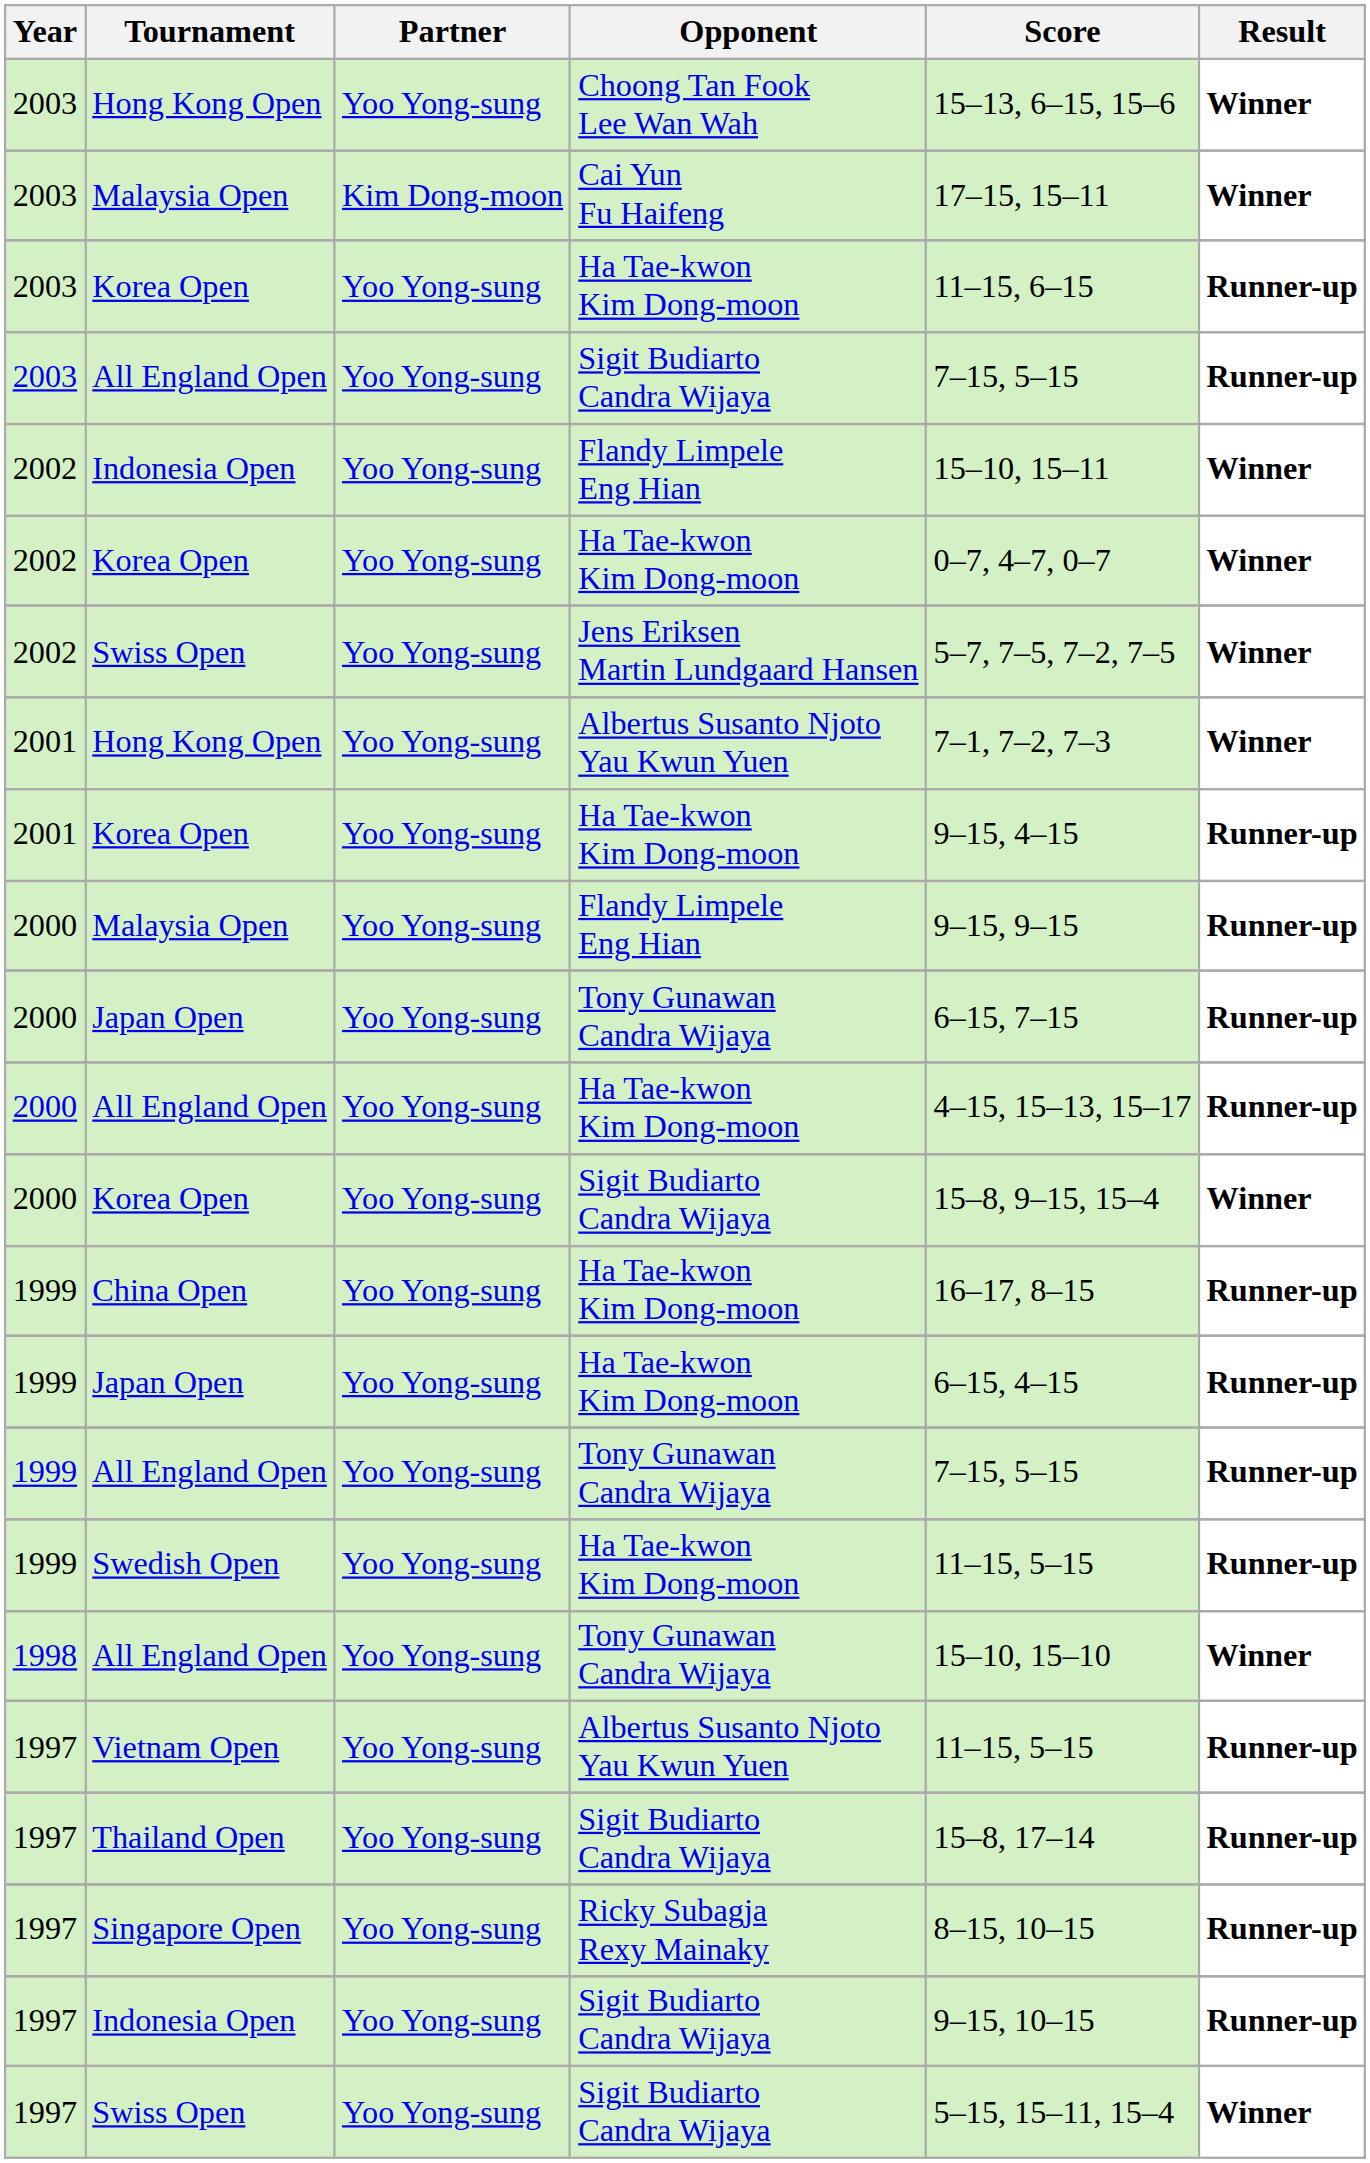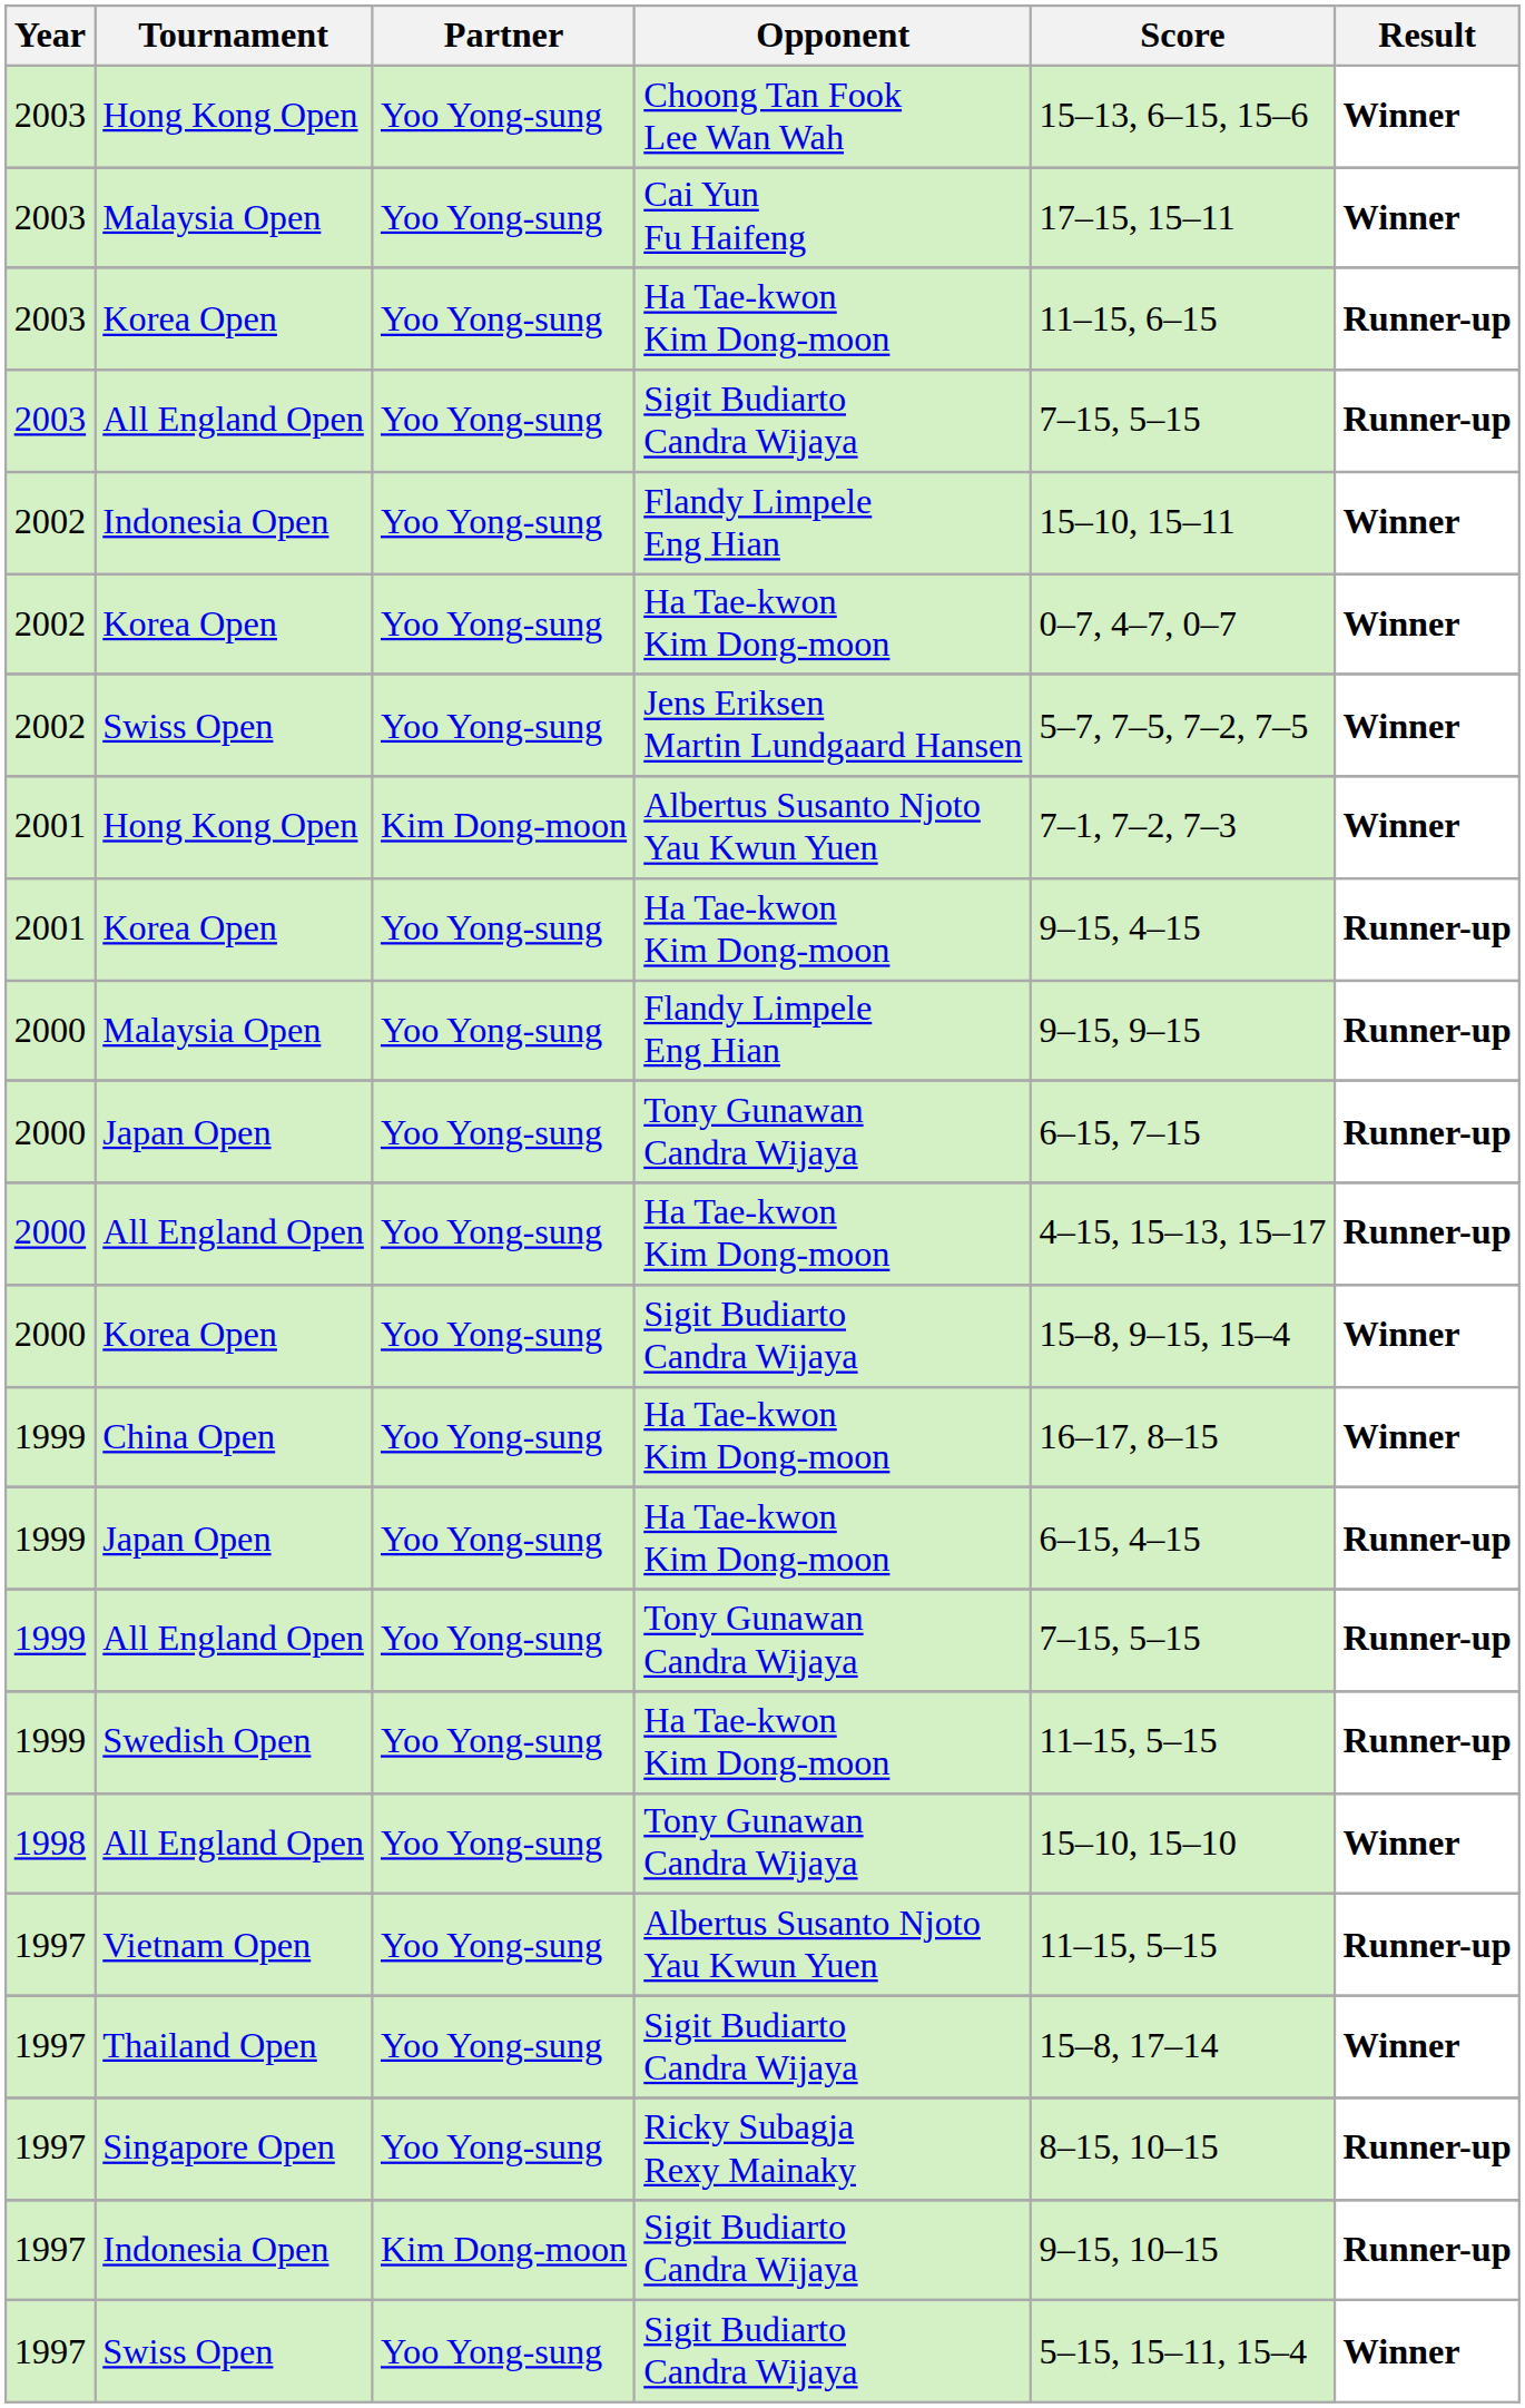 <table class="sortable wikitable" style="font-size: 90%;">
 <tr>
 <th>Year</th>
 <th>Tournament</th>
 <th>Partner</th>
 <th>Opponent</th>
 <th>Score</th>
 <th>Result</th>
 </tr>
 <tr style="background:#D4F1C5">
 <td align="center">2003</td>
 <td align="left"><a href='#'>Hong Kong Open</a></td>
 <td align="left"> <a href='#'>Yoo Yong-sung</a></td>
 <td align="left"> <a href='#'>Choong Tan Fook</a> <br>  <a href='#'>Lee Wan Wah</a></td>
 <td align="left">15–13, 6–15, 15–6</td>
 <td style="text-align:left; background:white"> <strong>Winner</strong></td>
 </tr>
 <tr>
 </tr>
 <tr style="background:#D4F1C5">
 <td align="center">2003</td>
 <td align="left"><a href='#'>Malaysia Open</a></td>
-<td align="left"> <a href='#'>Kim Dong-moon</a></td>
+<td align="left"> <a href='#'>Yoo Yong-sung</a></td>
 <td align="left"> <a href='#'>Cai Yun</a> <br>  <a href='#'>Fu Haifeng</a></td>
 <td align="left">17–15, 15–11</td>
 <td style="text-align:left; background:white"> <strong>Winner</strong></td>
 </tr>
 <tr>
 </tr>
 <tr style="background:#D4F1C5">
 <td align="center">2003</td>
 <td align="left"><a href='#'>Korea Open</a></td>
 <td align="left"> <a href='#'>Yoo Yong-sung</a></td>
 <td align="left"> <a href='#'>Ha Tae-kwon</a> <br>  <a href='#'>Kim Dong-moon</a></td>
 <td align="left">11–15, 6–15</td>
 <td style="text-align:left; background:white"> <strong>Runner-up</strong></td>
 </tr>
 <tr>
 </tr>
 <tr style="background:#D4F1C5">
 <td align="center"><a href='#'>2003</a></td>
 <td align="left"><a href='#'>All England Open</a></td>
 <td align="left"> <a href='#'>Yoo Yong-sung</a></td>
 <td align="left"> <a href='#'>Sigit Budiarto</a> <br>  <a href='#'>Candra Wijaya</a></td>
 <td align="left">7–15, 5–15</td>
 <td style="text-align:left; background:white"> <strong>Runner-up</strong></td>
 </tr>
 <tr>
 </tr>
 <tr style="background:#D4F1C5">
 <td align="center">2002</td>
 <td align="left"><a href='#'>Indonesia Open</a></td>
 <td align="left"> <a href='#'>Yoo Yong-sung</a></td>
 <td align="left"> <a href='#'>Flandy Limpele</a> <br>  <a href='#'>Eng Hian</a></td>
 <td align="left">15–10, 15–11</td>
 <td style="text-align:left; background:white"> <strong>Winner</strong></td>
 </tr>
 <tr>
 </tr>
 <tr style="background:#D4F1C5">
 <td align="center">2002</td>
 <td align="left"><a href='#'>Korea Open</a></td>
 <td align="left"> <a href='#'>Yoo Yong-sung</a></td>
 <td align="left"> <a href='#'>Ha Tae-kwon</a> <br>  <a href='#'>Kim Dong-moon</a></td>
 <td align="left">0–7, 4–7, 0–7</td>
 <td style="text-align:left; background:white"> <strong>Winner</strong></td>
 </tr>
 <tr>
 </tr>
 <tr style="background:#D4F1C5">
 <td align="center">2002</td>
 <td align="left"><a href='#'>Swiss Open</a></td>
 <td align="left"> <a href='#'>Yoo Yong-sung</a></td>
 <td align="left"> <a href='#'>Jens Eriksen</a> <br>  <a href='#'>Martin Lundgaard Hansen</a></td>
 <td align="left">5–7, 7–5, 7–2, 7–5</td>
 <td style="text-align:left; background:white"> <strong>Winner</strong></td>
 </tr>
 <tr>
 </tr>
 <tr style="background:#D4F1C5">
 <td align="center">2001</td>
 <td align="left"><a href='#'>Hong Kong Open</a></td>
-<td align="left"> <a href='#'>Yoo Yong-sung</a></td>
+<td align="left"> <a href='#'>Kim Dong-moon</a></td>
 <td align="left"> <a href='#'>Albertus Susanto Njoto</a> <br>  <a href='#'>Yau Kwun Yuen</a></td>
 <td align="left">7–1, 7–2, 7–3</td>
 <td style="text-align:left; background:white"> <strong>Winner</strong></td>
 </tr>
 <tr>
 </tr>
 <tr style="background:#D4F1C5">
 <td align="center">2001</td>
 <td align="left"><a href='#'>Korea Open</a></td>
 <td align="left"> <a href='#'>Yoo Yong-sung</a></td>
 <td align="left"> <a href='#'>Ha Tae-kwon</a> <br>  <a href='#'>Kim Dong-moon</a></td>
 <td align="left">9–15, 4–15</td>
 <td style="text-align:left; background:white"> <strong>Runner-up</strong></td>
 </tr>
 <tr>
 </tr>
 <tr style="background:#D4F1C5">
 <td align="center">2000</td>
 <td align="left"><a href='#'>Malaysia Open</a></td>
 <td align="left"> <a href='#'>Yoo Yong-sung</a></td>
 <td align="left"> <a href='#'>Flandy Limpele</a> <br>  <a href='#'>Eng Hian</a></td>
 <td align="left">9–15, 9–15</td>
 <td style="text-align:left; background:white"> <strong>Runner-up</strong></td>
 </tr>
 <tr>
 </tr>
 <tr style="background:#D4F1C5">
 <td align="center">2000</td>
 <td align="left"><a href='#'>Japan Open</a></td>
 <td align="left"> <a href='#'>Yoo Yong-sung</a></td>
 <td align="left"> <a href='#'>Tony Gunawan</a> <br>  <a href='#'>Candra Wijaya</a></td>
 <td align="left">6–15, 7–15</td>
 <td style="text-align:left; background:white"> <strong>Runner-up</strong></td>
 </tr>
 <tr>
 </tr>
 <tr style="background:#D4F1C5">
 <td align="center"><a href='#'>2000</a></td>
 <td align="left"><a href='#'>All England Open</a></td>
 <td align="left"> <a href='#'>Yoo Yong-sung</a></td>
 <td align="left"> <a href='#'>Ha Tae-kwon</a> <br>  <a href='#'>Kim Dong-moon</a></td>
 <td align="left">4–15, 15–13, 15–17</td>
 <td style="text-align:left; background:white"> <strong>Runner-up</strong></td>
 </tr>
 <tr>
 </tr>
 <tr style="background:#D4F1C5">
 <td align="center">2000</td>
 <td align="left"><a href='#'>Korea Open</a></td>
 <td align="left"> <a href='#'>Yoo Yong-sung</a></td>
 <td align="left"> <a href='#'>Sigit Budiarto</a> <br>  <a href='#'>Candra Wijaya</a></td>
 <td align="left">15–8, 9–15, 15–4</td>
 <td style="text-align:left; background:white"> <strong>Winner</strong></td>
 </tr>
 <tr>
 </tr>
 <tr style="background:#D4F1C5">
 <td align="center">1999</td>
 <td align="left"><a href='#'>China Open</a></td>
 <td align="left"> <a href='#'>Yoo Yong-sung</a></td>
 <td align="left"> <a href='#'>Ha Tae-kwon</a> <br>  <a href='#'>Kim Dong-moon</a></td>
 <td align="left">16–17, 8–15</td>
-<td style="text-align:left; background:white"> <strong>Runner-up</strong></td>
+<td style="text-align:left; background:white"> <strong>Winner</strong></td>
 </tr>
 <tr>
 </tr>
 <tr style="background:#D4F1C5">
 <td align="center">1999</td>
 <td align="left"><a href='#'>Japan Open</a></td>
 <td align="left"> <a href='#'>Yoo Yong-sung</a></td>
 <td align="left"> <a href='#'>Ha Tae-kwon</a> <br>  <a href='#'>Kim Dong-moon</a></td>
 <td align="left">6–15, 4–15</td>
 <td style="text-align:left; background:white"> <strong>Runner-up</strong></td>
 </tr>
 <tr>
 </tr>
 <tr style="background:#D4F1C5">
 <td align="center"><a href='#'>1999</a></td>
 <td align="left"><a href='#'>All England Open</a></td>
 <td align="left"> <a href='#'>Yoo Yong-sung</a></td>
 <td align="left"> <a href='#'>Tony Gunawan</a> <br>  <a href='#'>Candra Wijaya</a></td>
 <td align="left">7–15, 5–15</td>
 <td style="text-align:left; background:white"> <strong>Runner-up</strong></td>
 </tr>
 <tr>
 </tr>
 <tr style="background:#D4F1C5">
 <td align="center">1999</td>
 <td align="left"><a href='#'>Swedish Open</a></td>
 <td align="left"> <a href='#'>Yoo Yong-sung</a></td>
 <td align="left"> <a href='#'>Ha Tae-kwon</a> <br>  <a href='#'>Kim Dong-moon</a></td>
 <td align="left">11–15, 5–15</td>
 <td style="text-align:left; background:white"> <strong>Runner-up</strong></td>
 </tr>
 <tr>
 </tr>
 <tr style="background:#D4F1C5">
 <td align="center"><a href='#'>1998</a></td>
 <td align="left"><a href='#'>All England Open</a></td>
 <td align="left"> <a href='#'>Yoo Yong-sung</a></td>
 <td align="left"> <a href='#'>Tony Gunawan</a> <br>  <a href='#'>Candra Wijaya</a></td>
 <td align="left">15–10, 15–10</td>
 <td style="text-align:left; background:white"> <strong>Winner</strong></td>
 </tr>
 <tr>
 </tr>
 <tr style="background:#D4F1C5">
 <td align="center">1997</td>
 <td align="left"><a href='#'>Vietnam Open</a></td>
 <td align="left"> <a href='#'>Yoo Yong-sung</a></td>
 <td align="left"> <a href='#'>Albertus Susanto Njoto</a> <br>  <a href='#'>Yau Kwun Yuen</a></td>
 <td align="left">11–15, 5–15</td>
 <td style="text-align:left; background:white"> <strong>Runner-up</strong></td>
 </tr>
 <tr>
 </tr>
 <tr style="background:#D4F1C5">
 <td align="center">1997</td>
 <td align="left"><a href='#'>Thailand Open</a></td>
 <td align="left"> <a href='#'>Yoo Yong-sung</a></td>
 <td align="left"> <a href='#'>Sigit Budiarto</a> <br>  <a href='#'>Candra Wijaya</a></td>
 <td align="left">15–8, 17–14</td>
-<td style="text-align:left; background:white"> <strong>Runner-up</strong></td>
+<td style="text-align:left; background:white"> <strong>Winner</strong></td>
 </tr>
 <tr>
 </tr>
 <tr style="background:#D4F1C5">
 <td align="center">1997</td>
 <td align="left"><a href='#'>Singapore Open</a></td>
 <td align="left"> <a href='#'>Yoo Yong-sung</a></td>
 <td align="left"> <a href='#'>Ricky Subagja</a> <br>  <a href='#'>Rexy Mainaky</a></td>
 <td align="left">8–15, 10–15</td>
 <td style="text-align:left; background:white"> <strong>Runner-up</strong></td>
 </tr>
 <tr>
 </tr>
 <tr style="background:#D4F1C5">
 <td align="center">1997</td>
 <td align="left"><a href='#'>Indonesia Open</a></td>
-<td align="left"> <a href='#'>Yoo Yong-sung</a></td>
+<td align="left"> <a href='#'>Kim Dong-moon</a></td>
 <td align="left"> <a href='#'>Sigit Budiarto</a> <br>  <a href='#'>Candra Wijaya</a></td>
 <td align="left">9–15, 10–15</td>
 <td style="text-align:left; background:white"> <strong>Runner-up</strong></td>
 </tr>
 <tr>
 </tr>
 <tr style="background:#D4F1C5">
 <td align="center">1997</td>
 <td align="left"><a href='#'>Swiss Open</a></td>
 <td align="left"> <a href='#'>Yoo Yong-sung</a></td>
 <td align="left"> <a href='#'>Sigit Budiarto</a> <br>  <a href='#'>Candra Wijaya</a></td>
 <td align="left">5–15, 15–11, 15–4</td>
 <td style="text-align:left; background:white"> <strong>Winner</strong></td>
 </tr>
 </table>
